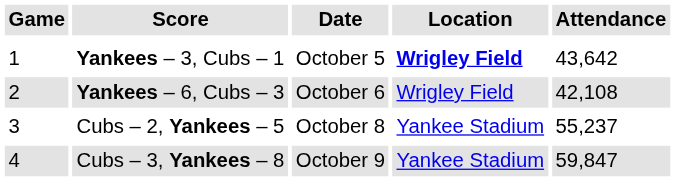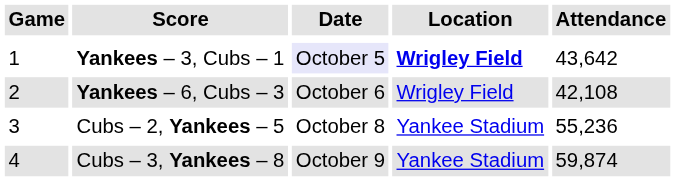 <table border="0" cellspacing="3" cellpadding="3">
 <tr style="background: #e3e3e3;">
 <th>Game</th>
 <th>Score</th>
 <th>Date</th>
 <th>Location</th>
 <th>Attendance</th>
 </tr>
 <tr style="background: #e3e3e3;">
 </tr>
 <tr>
 <td>1</td>
 <td><strong>Yankees</strong> – 3, Cubs – 1</td>
-<td>October 5</td>
+<td style="background: lavender;">October 5</td>
 <td><strong><a href='#'>Wrigley Field</a></strong></td>
 <td>43,642</td>
 </tr>
 <tr style="background: #e3e3e3;">
 <td>2</td>
 <td><strong>Yankees</strong> – 6, Cubs – 3</td>
 <td>October 6</td>
 <td><a href='#'>Wrigley Field</a></td>
 <td>42,108</td>
 </tr>
 <tr>
 <td>3</td>
 <td>Cubs – 2, <strong>Yankees</strong> – 5</td>
 <td>October 8</td>
 <td><a href='#'>Yankee Stadium</a></td>
-<td>55,237</td>
+<td>55,236</td>
 </tr>
 <tr style="background: #e3e3e3;">
 <td>4</td>
 <td>Cubs – 3, <strong>Yankees</strong> – 8</td>
 <td>October 9</td>
 <td><a href='#'>Yankee Stadium</a></td>
-<td>59,847</td>
+<td>59,874</td>
 </tr>
 </table>
